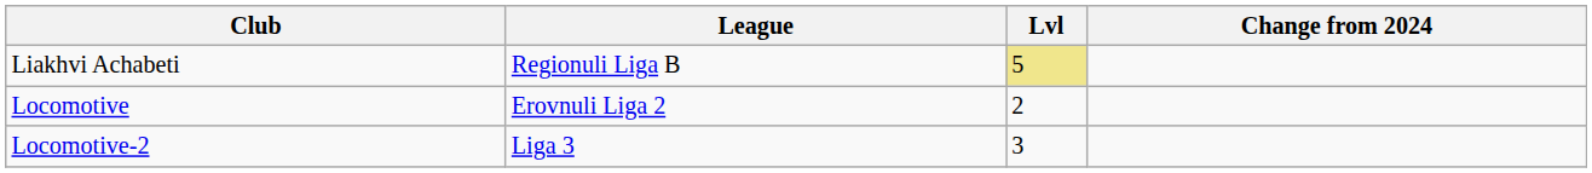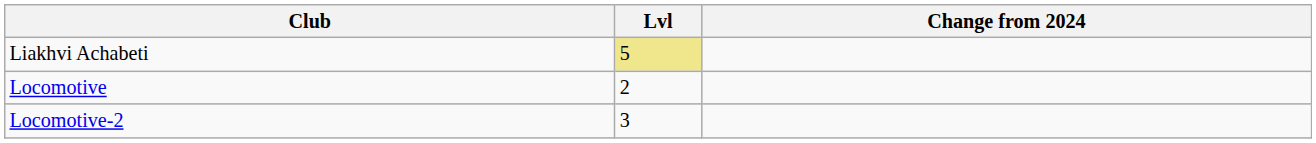 <table class="wikitable sortable" width=100% style="font-size:85%">
 <tr>
 <th width=10%>Club</th>
-<th width=10%>League</th>
 <th width=1%>Lvl</th>
 <th width=10%>Change from 2024</th>
 </tr>
 <tr>
 <td>Liakhvi Achabeti</td>
-<td><a href='#'>Regionuli Liga</a> B</td>
 <td style="background: khaki;">5</td>
 <td></td>
 </tr>
 <tr>
 <td><a href='#'>Locomotive</a></td>
-<td><a href='#'>Erovnuli Liga 2</a></td>
 <td>2</td>
 <td></td>
 </tr>
 <tr>
 <td><a href='#'>Locomotive-2</a></td>
-<td><a href='#'>Liga 3</a></td>
 <td>3</td>
 <td></td>
 </tr>
 </table>
